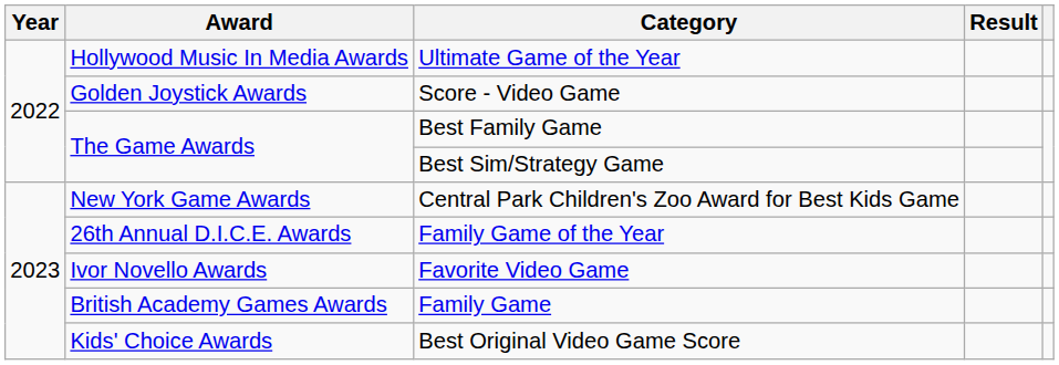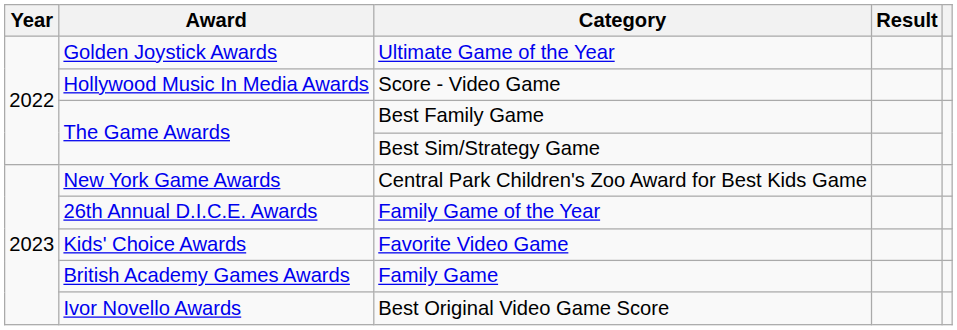 <table class="wikitable sortable plainrowheaders">
 <tr>
 <th scope="col">Year</th>
 <th scope="col">Award</th>
 <th scope="col">Category</th>
 <th scope="col">Result</th>
 <th scope="col" class="unsortable"></th>
 </tr>
 <tr>
 <td rowspan="4" style="text-align:center;">2022</td>
-<td><a href='#'>Hollywood Music In Media Awards</a></td>
+<td><a href='#'>Golden Joystick Awards</a></td>
 <td><a href='#'>Ultimate Game of the Year</a></td>
 <td></td>
 <td style="text-align:center;"></td>
 </tr>
 <tr>
-<td><a href='#'>Golden Joystick Awards</a></td>
+<td><a href='#'>Hollywood Music In Media Awards</a></td>
 <td>Score - Video Game</td>
 <td></td>
 <td style="text-align:center;"></td>
 </tr>
 <tr>
 <td rowspan="2"><a href='#'>The Game Awards</a></td>
 <td>Best Family Game</td>
 <td></td>
 <td style="text-align:center;" rowspan="2"></td>
 </tr>
 <tr>
 <td>Best Sim/Strategy Game</td>
 <td></td>
 </tr>
 <tr>
 <td rowspan="5" style="text-align:center;">2023</td>
 <td><a href='#'>New York Game Awards</a></td>
 <td>Central Park Children's Zoo Award for Best Kids Game</td>
 <td></td>
 <td style="text-align:center;"></td>
 </tr>
 <tr>
 <td><a href='#'>26th Annual D.I.C.E. Awards</a></td>
 <td><a href='#'>Family Game of the Year</a></td>
 <td></td>
 <td style="text-align:center;"></td>
 </tr>
 <tr>
-<td><a href='#'>Ivor Novello Awards</a></td>
+<td><a href='#'>Kids' Choice Awards</a></td>
 <td><a href='#'>Favorite Video Game</a></td>
 <td></td>
 <td style="text-align:center;"></td>
 </tr>
 <tr>
 <td><a href='#'>British Academy Games Awards</a></td>
 <td><a href='#'>Family Game</a></td>
 <td></td>
 <td style="text-align:center;"></td>
 </tr>
 <tr>
-<td><a href='#'>Kids' Choice Awards</a></td>
+<td><a href='#'>Ivor Novello Awards</a></td>
 <td>Best Original Video Game Score</td>
 <td></td>
 <td style="text-align:center;"></td>
 </tr>
 </table>
